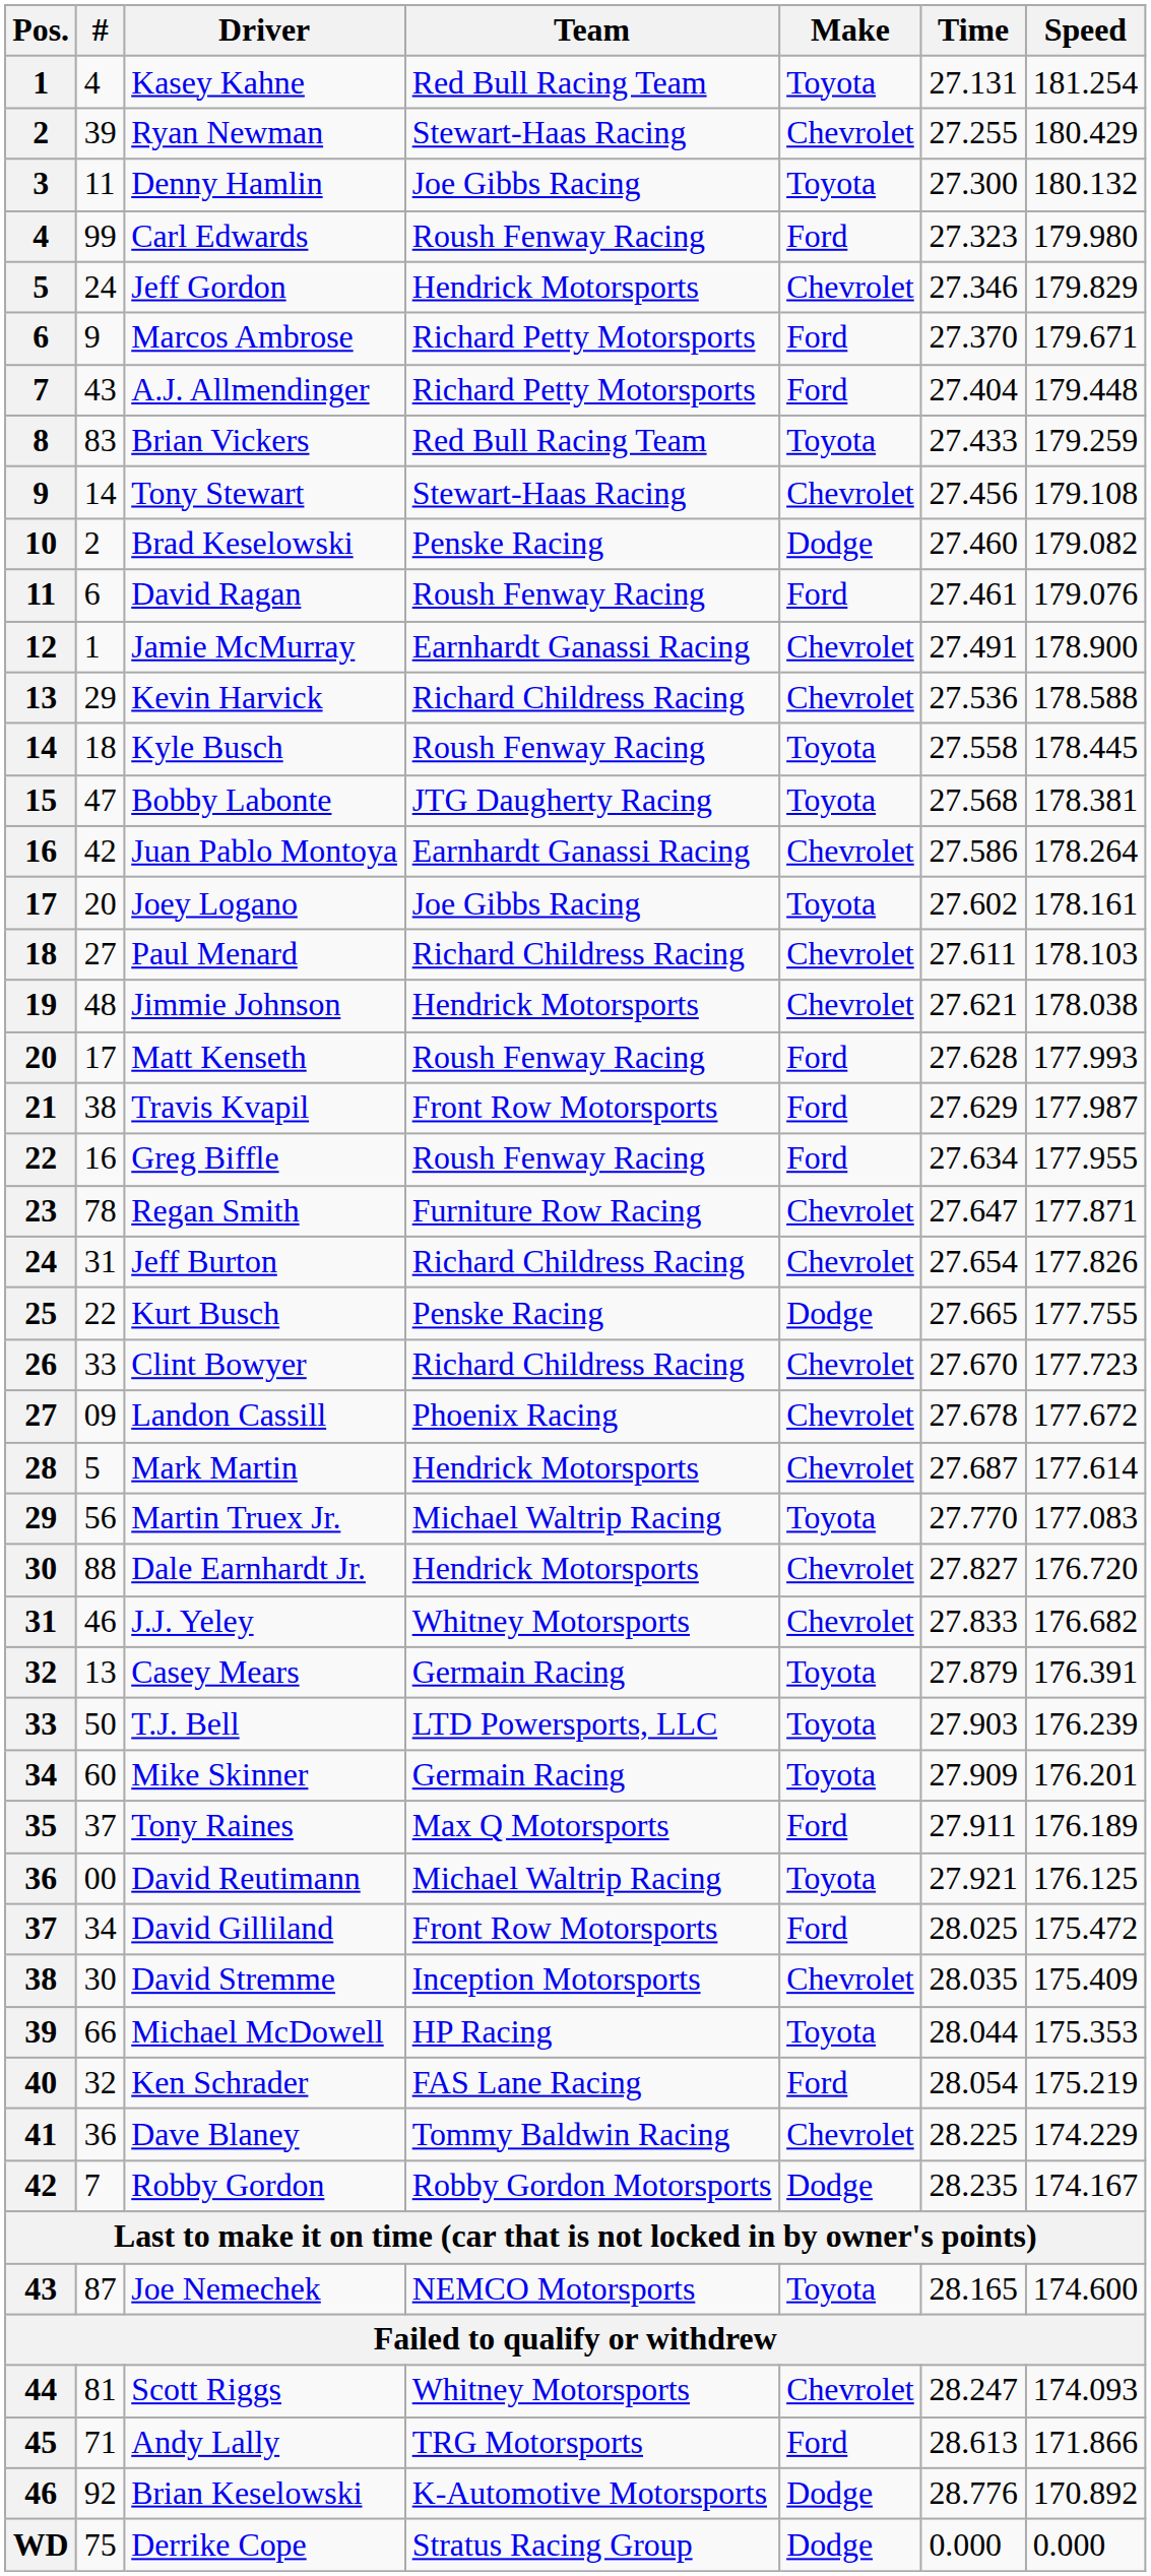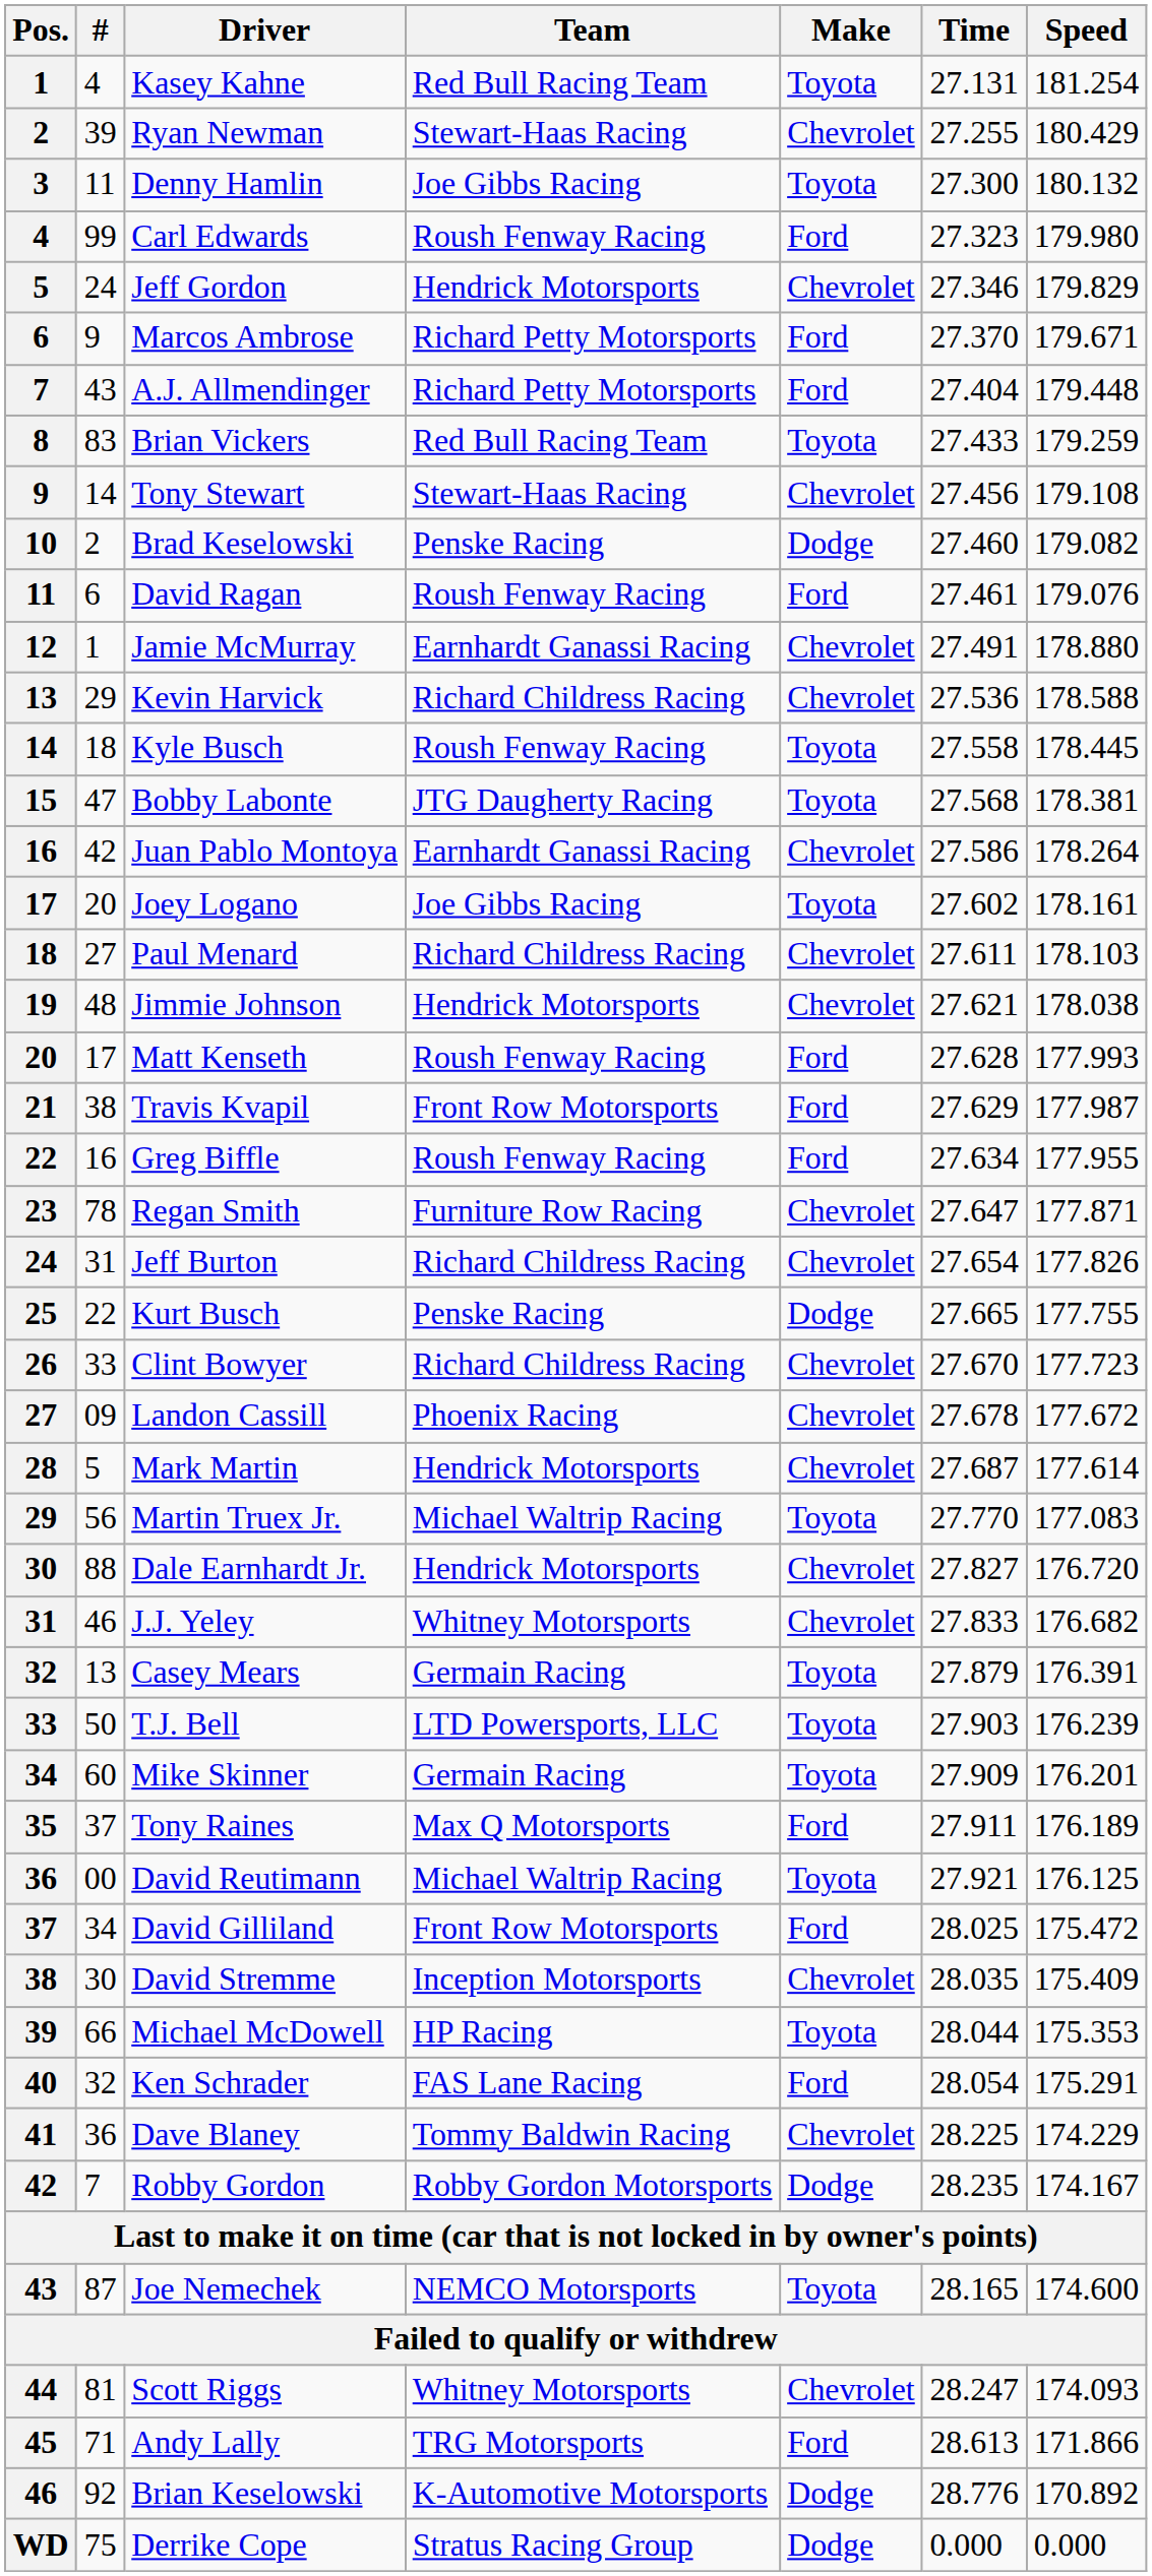 <table class="wikitable">
 <tr>
 <th>Pos.</th>
 <th>#</th>
 <th>Driver</th>
 <th>Team</th>
 <th>Make</th>
 <th>Time</th>
 <th>Speed</th>
 </tr>
 <tr>
 <th>1</th>
 <td>4</td>
 <td><a href='#'>Kasey Kahne</a></td>
 <td><a href='#'>Red Bull Racing Team</a></td>
 <td><a href='#'>Toyota</a></td>
 <td>27.131</td>
 <td>181.254</td>
 </tr>
 <tr>
 <th>2</th>
 <td>39</td>
 <td><a href='#'>Ryan Newman</a></td>
 <td><a href='#'>Stewart-Haas Racing</a></td>
 <td><a href='#'>Chevrolet</a></td>
 <td>27.255</td>
 <td>180.429</td>
 </tr>
 <tr>
 <th>3</th>
 <td>11</td>
 <td><a href='#'>Denny Hamlin</a></td>
 <td><a href='#'>Joe Gibbs Racing</a></td>
 <td><a href='#'>Toyota</a></td>
 <td>27.300</td>
 <td>180.132</td>
 </tr>
 <tr>
 <th>4</th>
 <td>99</td>
 <td><a href='#'>Carl Edwards</a></td>
 <td><a href='#'>Roush Fenway Racing</a></td>
 <td><a href='#'>Ford</a></td>
 <td>27.323</td>
 <td>179.980</td>
 </tr>
 <tr>
 <th>5</th>
 <td>24</td>
 <td><a href='#'>Jeff Gordon</a></td>
 <td><a href='#'>Hendrick Motorsports</a></td>
 <td><a href='#'>Chevrolet</a></td>
 <td>27.346</td>
 <td>179.829</td>
 </tr>
 <tr>
 <th>6</th>
 <td>9</td>
 <td><a href='#'>Marcos Ambrose</a></td>
 <td><a href='#'>Richard Petty Motorsports</a></td>
 <td><a href='#'>Ford</a></td>
 <td>27.370</td>
 <td>179.671</td>
 </tr>
 <tr>
 <th>7</th>
 <td>43</td>
 <td><a href='#'>A.J. Allmendinger</a></td>
 <td><a href='#'>Richard Petty Motorsports</a></td>
 <td><a href='#'>Ford</a></td>
 <td>27.404</td>
 <td>179.448</td>
 </tr>
 <tr>
 <th>8</th>
 <td>83</td>
 <td><a href='#'>Brian Vickers</a></td>
 <td><a href='#'>Red Bull Racing Team</a></td>
 <td><a href='#'>Toyota</a></td>
 <td>27.433</td>
 <td>179.259</td>
 </tr>
 <tr>
 <th>9</th>
 <td>14</td>
 <td><a href='#'>Tony Stewart</a></td>
 <td><a href='#'>Stewart-Haas Racing</a></td>
 <td><a href='#'>Chevrolet</a></td>
 <td>27.456</td>
 <td>179.108</td>
 </tr>
 <tr>
 <th>10</th>
 <td>2</td>
 <td><a href='#'>Brad Keselowski</a></td>
 <td><a href='#'>Penske Racing</a></td>
 <td><a href='#'>Dodge</a></td>
 <td>27.460</td>
 <td>179.082</td>
 </tr>
 <tr>
 <th>11</th>
 <td>6</td>
 <td><a href='#'>David Ragan</a></td>
 <td><a href='#'>Roush Fenway Racing</a></td>
 <td><a href='#'>Ford</a></td>
 <td>27.461</td>
 <td>179.076</td>
 </tr>
 <tr>
 <th>12</th>
 <td>1</td>
 <td><a href='#'>Jamie McMurray</a></td>
 <td><a href='#'>Earnhardt Ganassi Racing</a></td>
 <td><a href='#'>Chevrolet</a></td>
 <td>27.491</td>
-<td>178.900</td>
+<td>178.880</td>
 </tr>
 <tr>
 <th>13</th>
 <td>29</td>
 <td><a href='#'>Kevin Harvick</a></td>
 <td><a href='#'>Richard Childress Racing</a></td>
 <td><a href='#'>Chevrolet</a></td>
 <td>27.536</td>
 <td>178.588</td>
 </tr>
 <tr>
 <th>14</th>
 <td>18</td>
 <td><a href='#'>Kyle Busch</a></td>
 <td><a href='#'>Roush Fenway Racing</a></td>
 <td><a href='#'>Toyota</a></td>
 <td>27.558</td>
 <td>178.445</td>
 </tr>
 <tr>
 <th>15</th>
 <td>47</td>
 <td><a href='#'>Bobby Labonte</a></td>
 <td><a href='#'>JTG Daugherty Racing</a></td>
 <td><a href='#'>Toyota</a></td>
 <td>27.568</td>
 <td>178.381</td>
 </tr>
 <tr>
 <th>16</th>
 <td>42</td>
 <td><a href='#'>Juan Pablo Montoya</a></td>
 <td><a href='#'>Earnhardt Ganassi Racing</a></td>
 <td><a href='#'>Chevrolet</a></td>
 <td>27.586</td>
 <td>178.264</td>
 </tr>
 <tr>
 <th>17</th>
 <td>20</td>
 <td><a href='#'>Joey Logano</a></td>
 <td><a href='#'>Joe Gibbs Racing</a></td>
 <td><a href='#'>Toyota</a></td>
 <td>27.602</td>
 <td>178.161</td>
 </tr>
 <tr>
 <th>18</th>
 <td>27</td>
 <td><a href='#'>Paul Menard</a></td>
 <td><a href='#'>Richard Childress Racing</a></td>
 <td><a href='#'>Chevrolet</a></td>
 <td>27.611</td>
 <td>178.103</td>
 </tr>
 <tr>
 <th>19</th>
 <td>48</td>
 <td><a href='#'>Jimmie Johnson</a></td>
 <td><a href='#'>Hendrick Motorsports</a></td>
 <td><a href='#'>Chevrolet</a></td>
 <td>27.621</td>
 <td>178.038</td>
 </tr>
 <tr>
 <th>20</th>
 <td>17</td>
 <td><a href='#'>Matt Kenseth</a></td>
 <td><a href='#'>Roush Fenway Racing</a></td>
 <td><a href='#'>Ford</a></td>
 <td>27.628</td>
 <td>177.993</td>
 </tr>
 <tr>
 <th>21</th>
 <td>38</td>
 <td><a href='#'>Travis Kvapil</a></td>
 <td><a href='#'>Front Row Motorsports</a></td>
 <td><a href='#'>Ford</a></td>
 <td>27.629</td>
 <td>177.987</td>
 </tr>
 <tr>
 <th>22</th>
 <td>16</td>
 <td><a href='#'>Greg Biffle</a></td>
 <td><a href='#'>Roush Fenway Racing</a></td>
 <td><a href='#'>Ford</a></td>
 <td>27.634</td>
 <td>177.955</td>
 </tr>
 <tr>
 <th>23</th>
 <td>78</td>
 <td><a href='#'>Regan Smith</a></td>
 <td><a href='#'>Furniture Row Racing</a></td>
 <td><a href='#'>Chevrolet</a></td>
 <td>27.647</td>
 <td>177.871</td>
 </tr>
 <tr>
 <th>24</th>
 <td>31</td>
 <td><a href='#'>Jeff Burton</a></td>
 <td><a href='#'>Richard Childress Racing</a></td>
 <td><a href='#'>Chevrolet</a></td>
 <td>27.654</td>
 <td>177.826</td>
 </tr>
 <tr>
 <th>25</th>
 <td>22</td>
 <td><a href='#'>Kurt Busch</a></td>
 <td><a href='#'>Penske Racing</a></td>
 <td><a href='#'>Dodge</a></td>
 <td>27.665</td>
 <td>177.755</td>
 </tr>
 <tr>
 <th>26</th>
 <td>33</td>
 <td><a href='#'>Clint Bowyer</a></td>
 <td><a href='#'>Richard Childress Racing</a></td>
 <td><a href='#'>Chevrolet</a></td>
 <td>27.670</td>
 <td>177.723</td>
 </tr>
 <tr>
 <th>27</th>
 <td>09</td>
 <td><a href='#'>Landon Cassill</a></td>
 <td><a href='#'>Phoenix Racing</a></td>
 <td><a href='#'>Chevrolet</a></td>
 <td>27.678</td>
 <td>177.672</td>
 </tr>
 <tr>
 <th>28</th>
 <td>5</td>
 <td><a href='#'>Mark Martin</a></td>
 <td><a href='#'>Hendrick Motorsports</a></td>
 <td><a href='#'>Chevrolet</a></td>
 <td>27.687</td>
 <td>177.614</td>
 </tr>
 <tr>
 <th>29</th>
 <td>56</td>
 <td><a href='#'>Martin Truex Jr.</a></td>
 <td><a href='#'>Michael Waltrip Racing</a></td>
 <td><a href='#'>Toyota</a></td>
 <td>27.770</td>
 <td>177.083</td>
 </tr>
 <tr>
 <th>30</th>
 <td>88</td>
 <td><a href='#'>Dale Earnhardt Jr.</a></td>
 <td><a href='#'>Hendrick Motorsports</a></td>
 <td><a href='#'>Chevrolet</a></td>
 <td>27.827</td>
 <td>176.720</td>
 </tr>
 <tr>
 <th>31</th>
 <td>46</td>
 <td><a href='#'>J.J. Yeley</a></td>
 <td><a href='#'>Whitney Motorsports</a></td>
 <td><a href='#'>Chevrolet</a></td>
 <td>27.833</td>
 <td>176.682</td>
 </tr>
 <tr>
 <th>32</th>
 <td>13</td>
 <td><a href='#'>Casey Mears</a></td>
 <td><a href='#'>Germain Racing</a></td>
 <td><a href='#'>Toyota</a></td>
 <td>27.879</td>
 <td>176.391</td>
 </tr>
 <tr>
 <th>33</th>
 <td>50</td>
 <td><a href='#'>T.J. Bell</a></td>
 <td><a href='#'>LTD Powersports, LLC</a></td>
 <td><a href='#'>Toyota</a></td>
 <td>27.903</td>
 <td>176.239</td>
 </tr>
 <tr>
 <th>34</th>
 <td>60</td>
 <td><a href='#'>Mike Skinner</a></td>
 <td><a href='#'>Germain Racing</a></td>
 <td><a href='#'>Toyota</a></td>
 <td>27.909</td>
 <td>176.201</td>
 </tr>
 <tr>
 <th>35</th>
 <td>37</td>
 <td><a href='#'>Tony Raines</a></td>
 <td><a href='#'>Max Q Motorsports</a></td>
 <td><a href='#'>Ford</a></td>
 <td>27.911</td>
 <td>176.189</td>
 </tr>
 <tr>
 <th>36</th>
 <td>00</td>
 <td><a href='#'>David Reutimann</a></td>
 <td><a href='#'>Michael Waltrip Racing</a></td>
 <td><a href='#'>Toyota</a></td>
 <td>27.921</td>
 <td>176.125</td>
 </tr>
 <tr>
 <th>37</th>
 <td>34</td>
 <td><a href='#'>David Gilliland</a></td>
 <td><a href='#'>Front Row Motorsports</a></td>
 <td><a href='#'>Ford</a></td>
 <td>28.025</td>
 <td>175.472</td>
 </tr>
 <tr>
 <th>38</th>
 <td>30</td>
 <td><a href='#'>David Stremme</a></td>
 <td><a href='#'>Inception Motorsports</a></td>
 <td><a href='#'>Chevrolet</a></td>
 <td>28.035</td>
 <td>175.409</td>
 </tr>
 <tr>
 <th>39</th>
 <td>66</td>
 <td><a href='#'>Michael McDowell</a></td>
 <td><a href='#'>HP Racing</a></td>
 <td><a href='#'>Toyota</a></td>
 <td>28.044</td>
 <td>175.353</td>
 </tr>
 <tr>
 <th>40</th>
 <td>32</td>
 <td><a href='#'>Ken Schrader</a></td>
 <td><a href='#'>FAS Lane Racing</a></td>
 <td><a href='#'>Ford</a></td>
 <td>28.054</td>
-<td>175.219</td>
+<td>175.291</td>
 </tr>
 <tr>
 <th>41</th>
 <td>36</td>
 <td><a href='#'>Dave Blaney</a></td>
 <td><a href='#'>Tommy Baldwin Racing</a></td>
 <td><a href='#'>Chevrolet</a></td>
 <td>28.225</td>
 <td>174.229</td>
 </tr>
 <tr>
 <th>42</th>
 <td>7</td>
 <td><a href='#'>Robby Gordon</a></td>
 <td><a href='#'>Robby Gordon Motorsports</a></td>
 <td><a href='#'>Dodge</a></td>
 <td>28.235</td>
 <td>174.167</td>
 </tr>
 <tr>
 <th colspan="7">Last to make it on time (car that is not locked in by owner's points)</th>
 </tr>
 <tr>
 <th>43</th>
 <td>87</td>
 <td><a href='#'>Joe Nemechek</a></td>
 <td><a href='#'>NEMCO Motorsports</a></td>
 <td><a href='#'>Toyota</a></td>
 <td>28.165</td>
 <td>174.600</td>
 </tr>
 <tr>
 <th colspan="7">Failed to qualify or withdrew</th>
 </tr>
 <tr>
 <th>44</th>
 <td>81</td>
 <td><a href='#'>Scott Riggs</a></td>
 <td><a href='#'>Whitney Motorsports</a></td>
 <td><a href='#'>Chevrolet</a></td>
 <td>28.247</td>
 <td>174.093</td>
 </tr>
 <tr>
 <th>45</th>
 <td>71</td>
 <td><a href='#'>Andy Lally</a></td>
 <td><a href='#'>TRG Motorsports</a></td>
 <td><a href='#'>Ford</a></td>
 <td>28.613</td>
 <td>171.866</td>
 </tr>
 <tr>
 <th>46</th>
 <td>92</td>
 <td><a href='#'>Brian Keselowski</a></td>
 <td><a href='#'>K-Automotive Motorsports</a></td>
 <td><a href='#'>Dodge</a></td>
 <td>28.776</td>
 <td>170.892</td>
 </tr>
 <tr>
 <th>WD</th>
 <td>75</td>
 <td><a href='#'>Derrike Cope</a></td>
 <td><a href='#'>Stratus Racing Group</a></td>
 <td><a href='#'>Dodge</a></td>
 <td>0.000</td>
 <td>0.000</td>
 </tr>
 </table>
